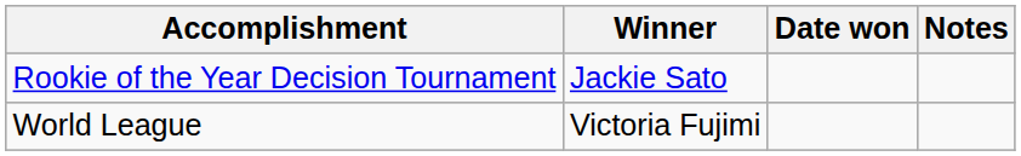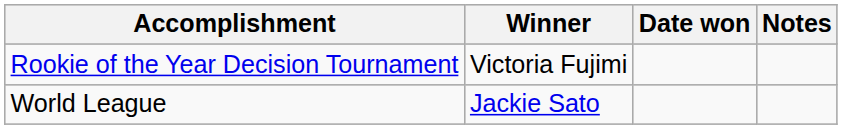 <table class="wikitable">
 <tr>
 <th>Accomplishment</th>
 <th>Winner</th>
 <th>Date won</th>
 <th>Notes</th>
 </tr>
 <tr>
 <td><a href='#'>Rookie of the Year Decision Tournament</a></td>
-<td><a href='#'>Jackie Sato</a></td>
+<td>Victoria Fujimi</td>
 <td></td>
 <td></td>
 </tr>
 <tr>
 <td>World League</td>
-<td>Victoria Fujimi</td>
+<td><a href='#'>Jackie Sato</a></td>
 <td></td>
 <td></td>
 </tr>
 </table>
